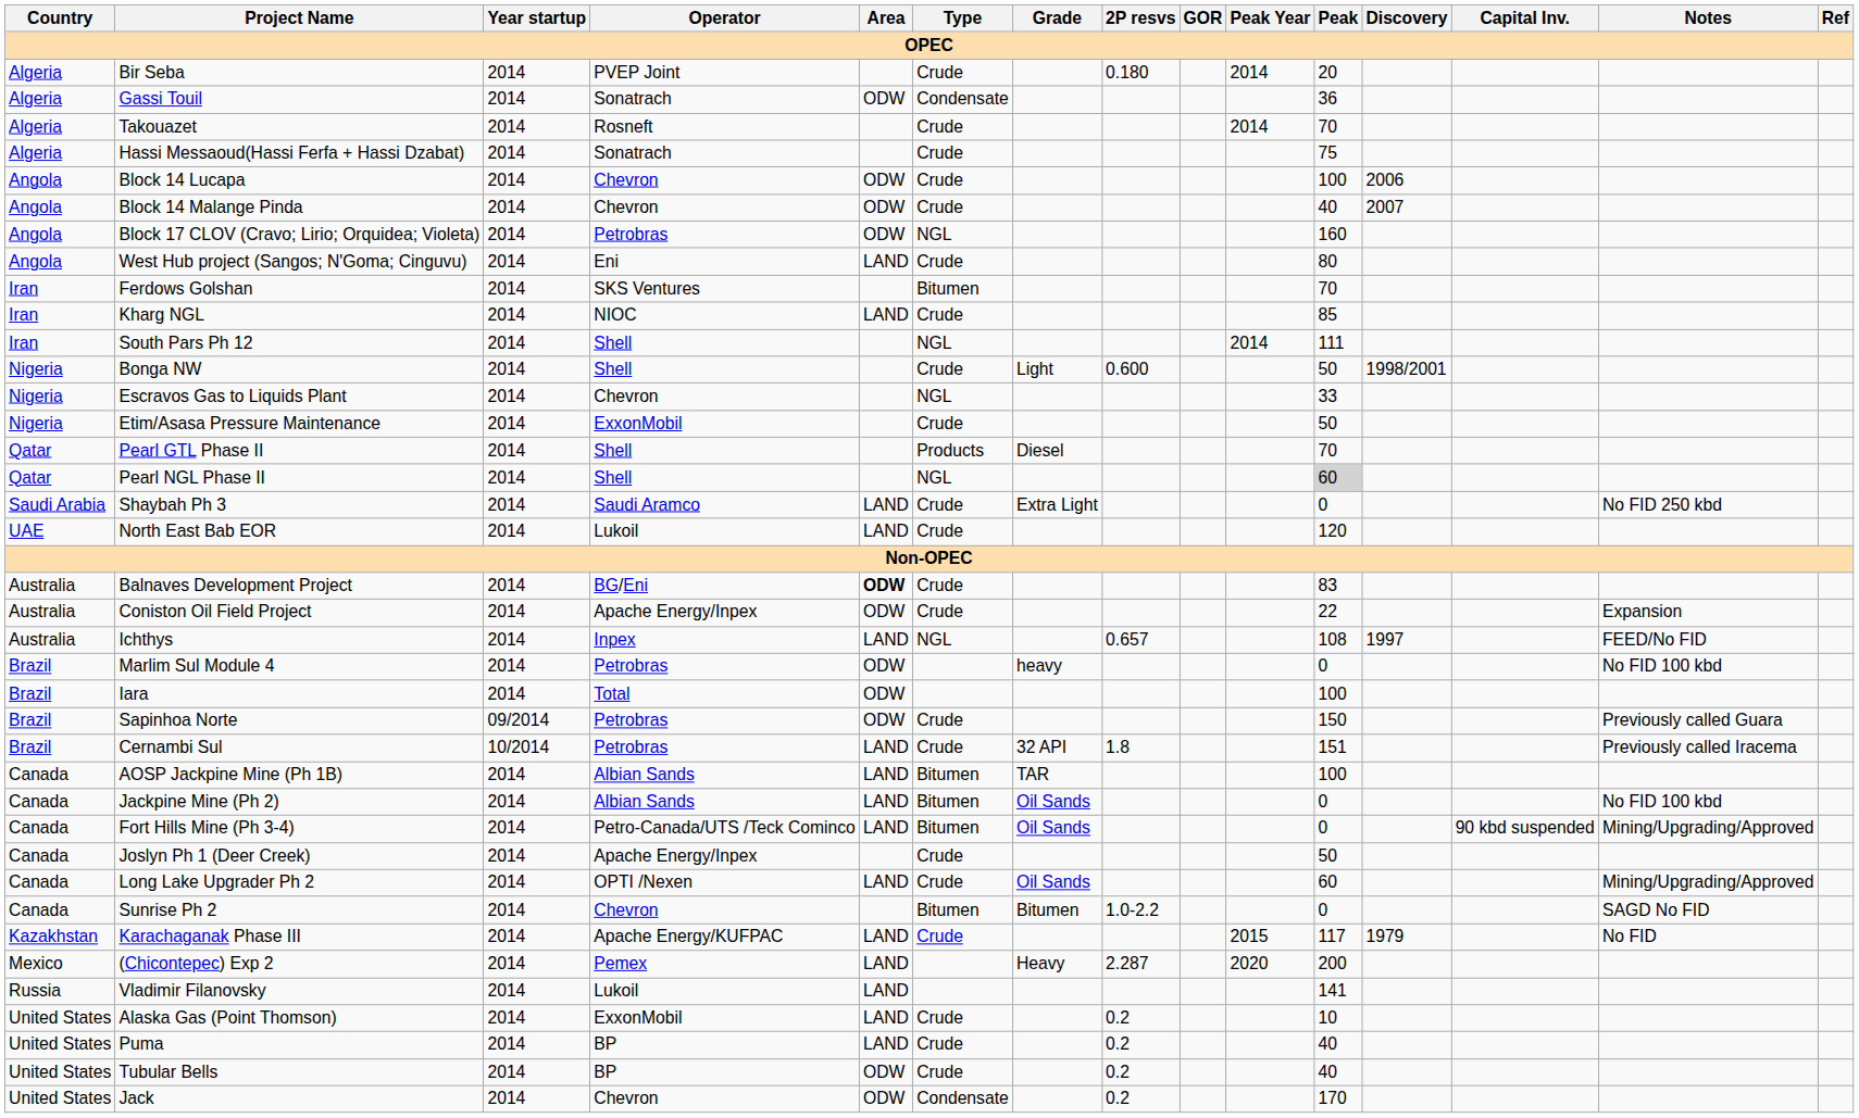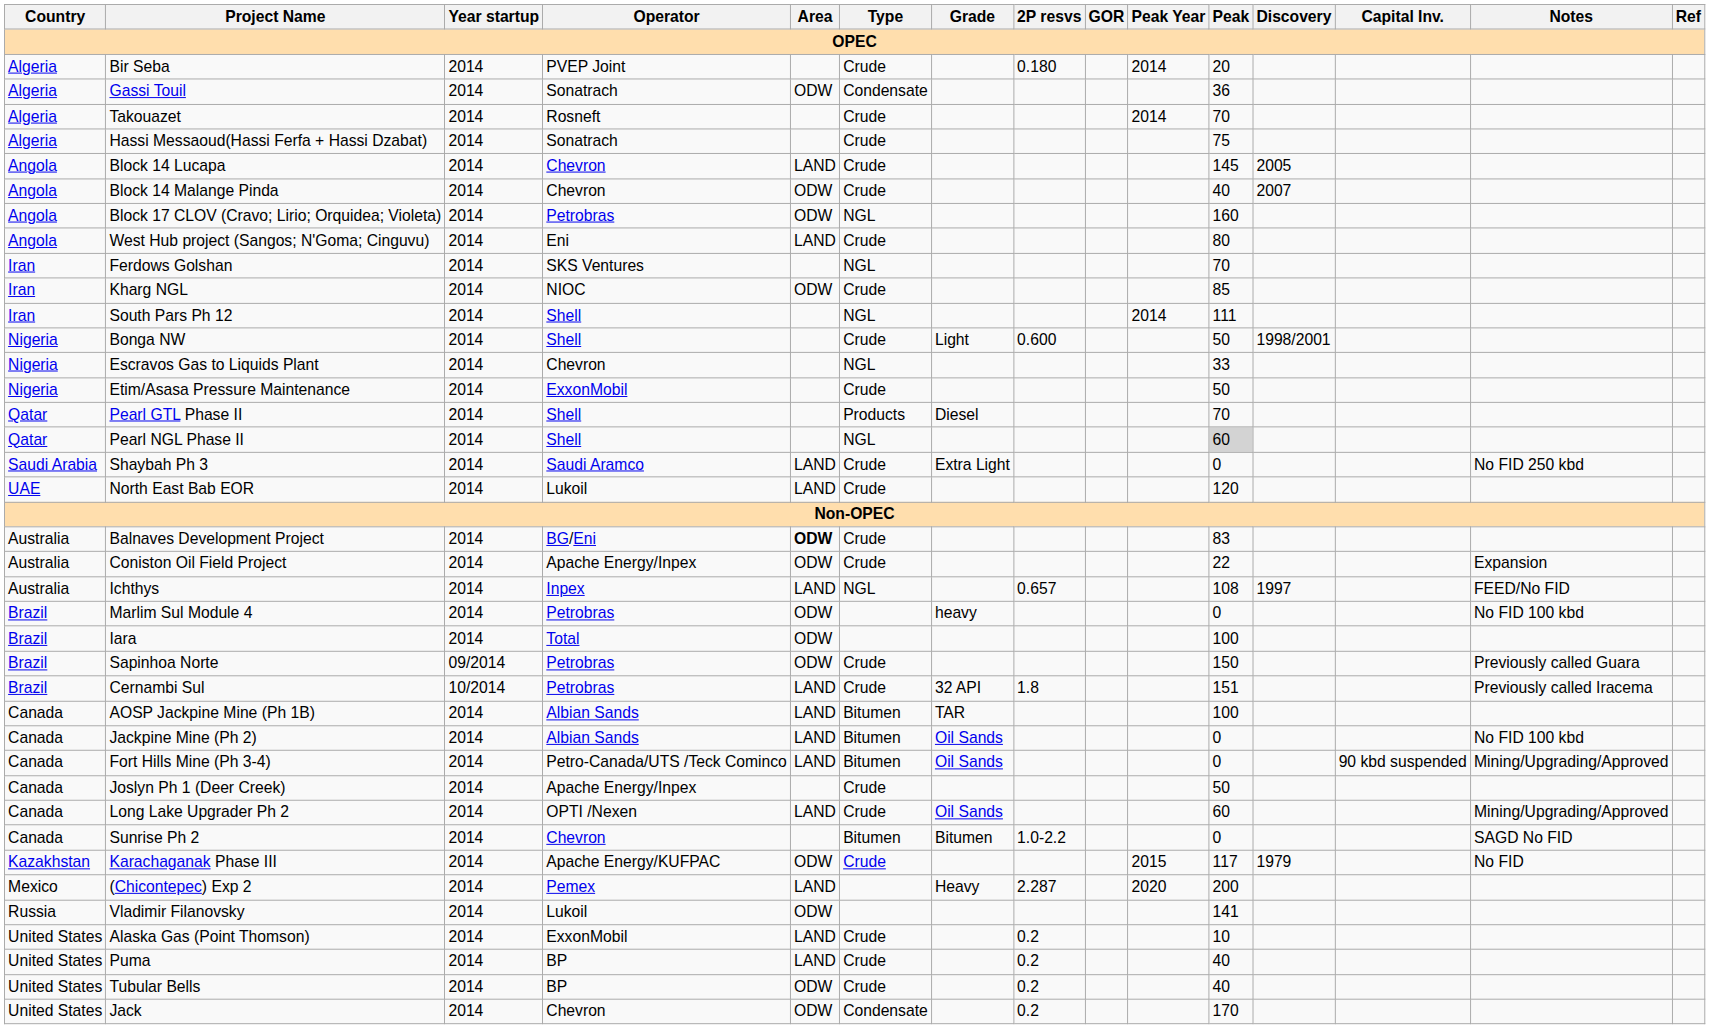 <table class="wikitable">
 <tr>
 <th>Country</th>
 <th>Project Name</th>
 <th>Year startup</th>
 <th>Operator</th>
 <th>Area</th>
 <th>Type</th>
 <th>Grade</th>
 <th>2P resvs</th>
 <th>GOR</th>
 <th>Peak Year</th>
 <th>Peak</th>
 <th>Discovery</th>
 <th>Capital Inv.</th>
 <th>Notes</th>
 <th>Ref</th>
 </tr>
 <tr --->
 <td align="center" colspan="15" style="background:#ffdead;border-top:1px; border-right:1px; border-bottom:2px; border-left:1px;"><strong>OPEC</strong></td>
 </tr>
 <tr --->
 <td><a href='#'>Algeria</a></td>
 <td>Bir Seba</td>
 <td>2014</td>
 <td>PVEP Joint</td>
 <td></td>
 <td>Crude</td>
 <td></td>
 <td>0.180</td>
 <td></td>
 <td>2014</td>
 <td>20</td>
 <td></td>
 <td></td>
 <td></td>
 <td></td>
 </tr>
 <tr --->
 <td><a href='#'>Algeria</a></td>
 <td><a href='#'>Gassi Touil</a></td>
 <td>2014</td>
 <td>Sonatrach</td>
 <td>ODW</td>
 <td>Condensate</td>
 <td></td>
 <td></td>
 <td></td>
 <td></td>
 <td>36</td>
 <td></td>
 <td></td>
 <td></td>
 <td></td>
 </tr>
 <tr --->
 <td><a href='#'>Algeria</a></td>
 <td>Takouazet</td>
 <td>2014</td>
 <td>Rosneft</td>
 <td></td>
 <td>Crude</td>
 <td></td>
 <td></td>
 <td></td>
 <td>2014</td>
 <td>70</td>
 <td></td>
 <td></td>
 <td></td>
 <td></td>
 </tr>
 <tr --->
 <td><a href='#'>Algeria</a></td>
 <td>Hassi Messaoud(Hassi Ferfa + Hassi Dzabat)</td>
 <td>2014</td>
 <td>Sonatrach</td>
 <td></td>
 <td>Crude</td>
 <td></td>
 <td></td>
 <td></td>
 <td></td>
 <td>75</td>
 <td></td>
 <td></td>
 <td></td>
 <td></td>
 </tr>
 <tr --->
 <td><a href='#'>Angola</a></td>
 <td>Block 14 Lucapa</td>
 <td>2014</td>
 <td><a href='#'>Chevron</a></td>
-<td>ODW</td>
+<td>LAND</td>
 <td>Crude</td>
 <td></td>
 <td></td>
 <td></td>
 <td></td>
-<td>100</td>
-<td>2006</td>
+<td>145</td>
+<td>2005</td>
 <td></td>
 <td></td>
 <td></td>
 </tr>
 <tr --->
 <td><a href='#'>Angola</a></td>
 <td>Block 14 Malange Pinda</td>
 <td>2014</td>
 <td>Chevron</td>
 <td>ODW</td>
 <td>Crude</td>
 <td></td>
 <td></td>
 <td></td>
 <td></td>
 <td>40</td>
 <td>2007</td>
 <td></td>
 <td></td>
 <td></td>
 </tr>
 <tr --->
 <td><a href='#'>Angola</a></td>
 <td>Block 17 CLOV (Cravo; Lirio; Orquidea; Violeta)</td>
 <td>2014</td>
 <td><a href='#'>Petrobras</a></td>
 <td>ODW</td>
 <td>NGL</td>
 <td></td>
 <td></td>
 <td></td>
 <td></td>
 <td>160</td>
 <td></td>
 <td></td>
 <td></td>
 <td></td>
 </tr>
 <tr --->
 <td><a href='#'>Angola</a></td>
 <td>West Hub project (Sangos; N'Goma; Cinguvu)</td>
 <td>2014</td>
 <td>Eni</td>
 <td>LAND</td>
 <td>Crude</td>
 <td></td>
 <td></td>
 <td></td>
 <td></td>
 <td>80</td>
 <td></td>
 <td></td>
 <td></td>
 <td></td>
 </tr>
 <tr --->
 <td><a href='#'>Iran</a></td>
 <td>Ferdows Golshan</td>
 <td>2014</td>
 <td>SKS Ventures</td>
 <td></td>
-<td>Bitumen</td>
+<td>NGL</td>
 <td></td>
 <td></td>
 <td></td>
 <td></td>
 <td>70</td>
 <td></td>
 <td></td>
 <td></td>
 <td></td>
 </tr>
 <tr --->
 <td><a href='#'>Iran</a></td>
 <td>Kharg NGL</td>
 <td>2014</td>
 <td>NIOC</td>
-<td>LAND</td>
+<td>ODW</td>
 <td>Crude</td>
 <td></td>
 <td></td>
 <td></td>
 <td></td>
 <td>85</td>
 <td></td>
 <td></td>
 <td></td>
 <td></td>
 </tr>
 <tr --->
 <td><a href='#'>Iran</a></td>
 <td>South Pars Ph 12</td>
 <td>2014</td>
 <td><a href='#'>Shell</a></td>
 <td></td>
 <td>NGL</td>
 <td></td>
 <td></td>
 <td></td>
 <td>2014</td>
 <td>111</td>
 <td></td>
 <td></td>
 <td></td>
 <td></td>
 </tr>
 <tr --->
 <td><a href='#'>Nigeria</a></td>
 <td>Bonga NW</td>
 <td>2014</td>
 <td><a href='#'>Shell</a></td>
 <td></td>
 <td>Crude</td>
 <td>Light</td>
 <td>0.600</td>
 <td></td>
 <td></td>
 <td>50</td>
 <td>1998/2001</td>
 <td></td>
 <td></td>
 <td></td>
 </tr>
 <tr --->
 <td><a href='#'>Nigeria</a></td>
 <td>Escravos Gas to Liquids Plant</td>
 <td>2014</td>
 <td>Chevron</td>
 <td></td>
 <td>NGL</td>
 <td></td>
 <td></td>
 <td></td>
 <td></td>
 <td>33</td>
 <td></td>
 <td></td>
 <td></td>
 <td></td>
 </tr>
 <tr --->
 <td><a href='#'>Nigeria</a></td>
 <td>Etim/Asasa Pressure Maintenance</td>
 <td>2014</td>
 <td><a href='#'>ExxonMobil</a></td>
 <td></td>
 <td>Crude</td>
 <td></td>
 <td></td>
 <td></td>
 <td></td>
 <td>50</td>
 <td></td>
 <td></td>
 <td></td>
 <td></td>
 </tr>
 <tr --->
 <td><a href='#'>Qatar</a></td>
 <td><a href='#'>Pearl GTL</a> Phase II</td>
 <td>2014</td>
 <td><a href='#'>Shell</a></td>
 <td></td>
 <td>Products</td>
 <td>Diesel</td>
 <td></td>
 <td></td>
 <td></td>
 <td>70</td>
 <td></td>
 <td></td>
 <td></td>
 <td></td>
 </tr>
 <tr --->
 <td><a href='#'>Qatar</a></td>
 <td>Pearl NGL Phase II</td>
 <td>2014</td>
 <td><a href='#'>Shell</a></td>
 <td></td>
 <td>NGL</td>
 <td></td>
 <td></td>
 <td></td>
 <td></td>
 <td style="background: lightgrey;">60</td>
 <td></td>
 <td></td>
 <td></td>
 <td></td>
 </tr>
 <tr --->
 <td><a href='#'>Saudi Arabia</a></td>
 <td>Shaybah Ph 3</td>
 <td>2014</td>
 <td><a href='#'>Saudi Aramco</a></td>
 <td>LAND</td>
 <td>Crude</td>
 <td>Extra Light</td>
 <td></td>
 <td></td>
 <td></td>
 <td>0</td>
 <td></td>
 <td></td>
 <td>No FID 250 kbd</td>
 <td></td>
 </tr>
 <tr --->
 <td><a href='#'>UAE</a></td>
 <td>North East Bab EOR</td>
 <td>2014</td>
 <td>Lukoil</td>
 <td>LAND</td>
 <td>Crude</td>
 <td></td>
 <td></td>
 <td></td>
 <td></td>
 <td>120</td>
 <td></td>
 <td></td>
 <td></td>
 <td></td>
 </tr>
 <tr --->
 <td align="center" colspan="15" style="background:#ffdead;border-top:1px; border-right:1px; border-bottom:2px; border-left:1px;"><strong>Non-OPEC</strong></td>
 </tr>
 <tr --->
 <td>Australia</td>
 <td>Balnaves Development Project</td>
 <td>2014</td>
 <td><a href='#'>BG</a>/<a href='#'>Eni</a></td>
 <td><strong>ODW</strong></td>
 <td>Crude</td>
 <td></td>
 <td></td>
 <td></td>
 <td></td>
 <td>83</td>
 <td></td>
 <td></td>
 <td></td>
 <td></td>
 </tr>
 <tr --->
 <td>Australia</td>
 <td>Coniston Oil Field Project</td>
 <td>2014</td>
 <td>Apache Energy/Inpex</td>
 <td>ODW</td>
 <td>Crude</td>
 <td></td>
 <td></td>
 <td></td>
 <td></td>
 <td>22</td>
 <td></td>
 <td></td>
 <td>Expansion</td>
 <td></td>
 </tr>
 <tr --->
 <td>Australia</td>
 <td>Ichthys</td>
 <td>2014</td>
 <td><a href='#'>Inpex</a></td>
 <td>LAND</td>
 <td>NGL</td>
 <td></td>
 <td>0.657</td>
 <td></td>
 <td></td>
 <td>108</td>
 <td>1997</td>
 <td></td>
 <td>FEED/No FID</td>
 <td></td>
 </tr>
 <tr --->
 <td><a href='#'>Brazil</a></td>
 <td>Marlim Sul Module 4</td>
 <td>2014</td>
 <td><a href='#'>Petrobras</a></td>
 <td>ODW</td>
 <td></td>
 <td>heavy</td>
 <td></td>
 <td></td>
 <td></td>
 <td>0</td>
 <td></td>
 <td></td>
 <td>No FID 100 kbd</td>
 <td></td>
 </tr>
 <tr --->
 <td><a href='#'>Brazil</a></td>
 <td>Iara</td>
 <td>2014</td>
 <td><a href='#'>Total</a></td>
 <td>ODW</td>
 <td></td>
 <td></td>
 <td></td>
 <td></td>
 <td></td>
 <td>100</td>
 <td></td>
 <td></td>
 <td></td>
 <td></td>
 </tr>
 <tr --->
 <td><a href='#'>Brazil</a></td>
 <td>Sapinhoa Norte</td>
 <td>09/2014</td>
 <td><a href='#'>Petrobras</a></td>
 <td>ODW</td>
 <td>Crude</td>
 <td></td>
 <td></td>
 <td></td>
 <td></td>
 <td>150</td>
 <td></td>
 <td></td>
 <td>Previously called Guara</td>
 <td></td>
 </tr>
 <tr --->
 <td><a href='#'>Brazil</a></td>
 <td>Cernambi Sul</td>
 <td>10/2014</td>
 <td><a href='#'>Petrobras</a></td>
 <td>LAND</td>
 <td>Crude</td>
 <td>32 API</td>
 <td>1.8</td>
 <td></td>
 <td></td>
 <td>151</td>
 <td></td>
 <td></td>
 <td>Previously called Iracema</td>
 <td></td>
 </tr>
 <tr --->
 <td>Canada</td>
 <td>AOSP Jackpine Mine (Ph 1B)</td>
 <td>2014</td>
 <td><a href='#'>Albian Sands</a></td>
 <td>LAND</td>
 <td>Bitumen</td>
 <td>TAR</td>
 <td></td>
 <td></td>
 <td></td>
 <td>100</td>
 <td></td>
 <td></td>
 <td></td>
 <td></td>
 </tr>
 <tr --->
 <td>Canada</td>
 <td>Jackpine Mine (Ph 2)</td>
 <td>2014</td>
 <td><a href='#'>Albian Sands</a></td>
 <td>LAND</td>
 <td>Bitumen</td>
 <td><a href='#'>Oil Sands</a></td>
 <td></td>
 <td></td>
 <td></td>
 <td>0</td>
 <td></td>
 <td></td>
 <td>No FID 100 kbd</td>
 <td></td>
 </tr>
 <tr --->
 <td>Canada</td>
 <td>Fort Hills Mine (Ph 3-4)</td>
 <td>2014</td>
 <td>Petro-Canada/UTS /Teck Cominco</td>
 <td>LAND</td>
 <td>Bitumen</td>
 <td><a href='#'>Oil Sands</a></td>
 <td></td>
 <td></td>
 <td></td>
 <td>0</td>
 <td></td>
 <td>90 kbd suspended</td>
 <td>Mining/Upgrading/Approved</td>
 <td></td>
 </tr>
 <tr --->
 <td>Canada</td>
 <td>Joslyn Ph 1 (Deer Creek)</td>
 <td>2014</td>
 <td>Apache Energy/Inpex</td>
 <td></td>
 <td>Crude</td>
 <td></td>
 <td></td>
 <td></td>
 <td></td>
 <td>50</td>
 <td></td>
 <td></td>
 <td></td>
 <td></td>
 </tr>
 <tr --->
 <td>Canada</td>
 <td>Long Lake Upgrader Ph 2</td>
 <td>2014</td>
 <td>OPTI /Nexen</td>
 <td>LAND</td>
 <td>Crude</td>
 <td><a href='#'>Oil Sands</a></td>
 <td></td>
 <td></td>
 <td></td>
 <td>60</td>
 <td></td>
 <td></td>
 <td>Mining/Upgrading/Approved</td>
 <td></td>
 </tr>
 <tr --->
 <td>Canada</td>
 <td>Sunrise Ph 2</td>
 <td>2014</td>
 <td><a href='#'>Chevron</a></td>
 <td></td>
 <td>Bitumen</td>
 <td>Bitumen</td>
 <td>1.0-2.2</td>
 <td></td>
 <td></td>
 <td>0</td>
 <td></td>
 <td></td>
 <td>SAGD No FID</td>
 <td></td>
 </tr>
 <tr --->
 <td><a href='#'>Kazakhstan</a></td>
 <td><a href='#'>Karachaganak</a> Phase III</td>
 <td>2014</td>
 <td>Apache Energy/KUFPAC</td>
-<td>LAND</td>
+<td>ODW</td>
 <td><a href='#'>Crude</a></td>
 <td></td>
 <td></td>
 <td></td>
 <td>2015</td>
 <td>117</td>
 <td>1979</td>
 <td></td>
 <td>No FID</td>
 <td></td>
 </tr>
 <tr --->
 <td>Mexico</td>
 <td>(<a href='#'>Chicontepec</a>) Exp 2</td>
 <td>2014</td>
 <td><a href='#'>Pemex</a></td>
 <td>LAND</td>
 <td></td>
 <td>Heavy</td>
 <td>2.287</td>
 <td></td>
 <td>2020</td>
 <td>200</td>
 <td></td>
 <td></td>
 <td></td>
 <td></td>
 </tr>
 <tr --->
 <td>Russia</td>
 <td>Vladimir Filanovsky</td>
 <td>2014</td>
 <td>Lukoil</td>
-<td>LAND</td>
+<td>ODW</td>
 <td></td>
 <td></td>
 <td></td>
 <td></td>
 <td></td>
 <td>141</td>
 <td></td>
 <td></td>
 <td></td>
 <td></td>
 </tr>
 <tr --->
 <td>United States</td>
 <td>Alaska Gas (Point Thomson)</td>
 <td>2014</td>
 <td>ExxonMobil</td>
 <td>LAND</td>
 <td>Crude</td>
 <td></td>
 <td>0.2</td>
 <td></td>
 <td></td>
 <td>10</td>
 <td></td>
 <td></td>
 <td></td>
 <td></td>
 </tr>
 <tr --->
 <td>United States</td>
 <td>Puma</td>
 <td>2014</td>
 <td>BP</td>
 <td>LAND</td>
 <td>Crude</td>
 <td></td>
 <td>0.2</td>
 <td></td>
 <td></td>
 <td>40</td>
 <td></td>
 <td></td>
 <td></td>
 <td></td>
 </tr>
 <tr --->
 <td>United States</td>
 <td>Tubular Bells</td>
 <td>2014</td>
 <td>BP</td>
 <td>ODW</td>
 <td>Crude</td>
 <td></td>
 <td>0.2</td>
 <td></td>
 <td></td>
 <td>40</td>
 <td></td>
 <td></td>
 <td></td>
 <td></td>
 </tr>
 <tr --->
 <td>United States</td>
 <td>Jack</td>
 <td>2014</td>
 <td>Chevron</td>
 <td>ODW</td>
 <td>Condensate</td>
 <td></td>
 <td>0.2</td>
 <td></td>
 <td></td>
 <td>170</td>
 <td></td>
 <td></td>
 <td></td>
 <td></td>
 </tr>
 </table>
